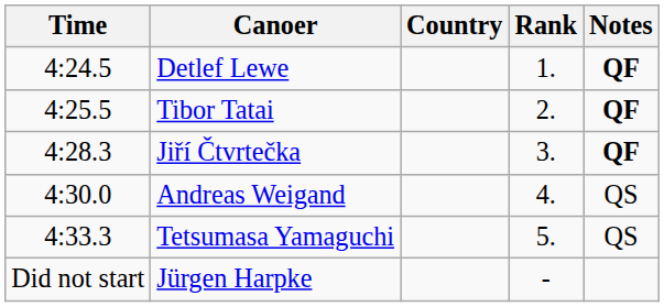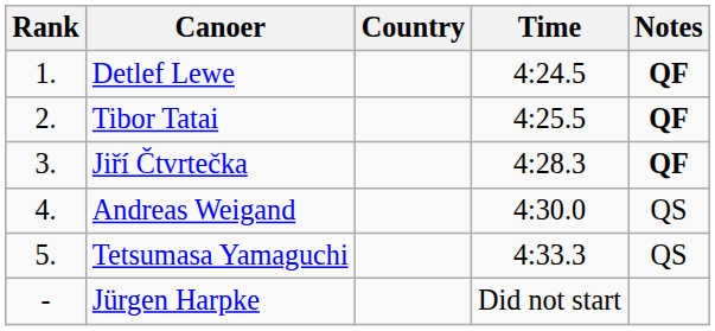 <table class="wikitable sortable" style="text-align:center">
 <tr>
-<th>Time</th>
+<th>Rank</th>
 <th>Canoer</th>
 <th>Country</th>
-<th>Rank</th>
+<th>Time</th>
 <th>Notes</th>
 </tr>
 <tr>
-<td>4:24.5</td>
+<td>1.</td>
 <td align=left athlete><a href='#'>Detlef Lewe</a></td>
 <td align=left></td>
-<td>1.</td>
+<td>4:24.5</td>
 <td><strong>QF</strong></td>
 </tr>
 <tr>
-<td>4:25.5</td>
+<td>2.</td>
 <td align=left athlete><a href='#'>Tibor Tatai</a></td>
 <td align=left></td>
-<td>2.</td>
+<td>4:25.5</td>
 <td><strong>QF</strong></td>
 </tr>
 <tr>
-<td>4:28.3</td>
+<td>3.</td>
 <td align=left athlete><a href='#'>Jiří Čtvrtečka</a></td>
 <td align=left></td>
-<td>3.</td>
+<td>4:28.3</td>
 <td><strong>QF</strong></td>
 </tr>
 <tr>
-<td>4:30.0</td>
+<td>4.</td>
 <td align=left athlete><a href='#'>Andreas Weigand</a></td>
 <td align=left></td>
-<td>4.</td>
+<td>4:30.0</td>
 <td>QS</td>
 </tr>
 <tr>
-<td>4:33.3</td>
+<td>5.</td>
 <td align=left athlete><a href='#'>Tetsumasa Yamaguchi</a></td>
 <td align=left></td>
-<td>5.</td>
+<td>4:33.3</td>
 <td>QS</td>
 </tr>
 <tr>
-<td>Did not start</td>
+<td>-</td>
 <td align=left athlete><a href='#'>Jürgen Harpke</a></td>
 <td align=left></td>
-<td>-</td>
+<td>Did not start</td>
 <td></td>
 </tr>
 </table>
